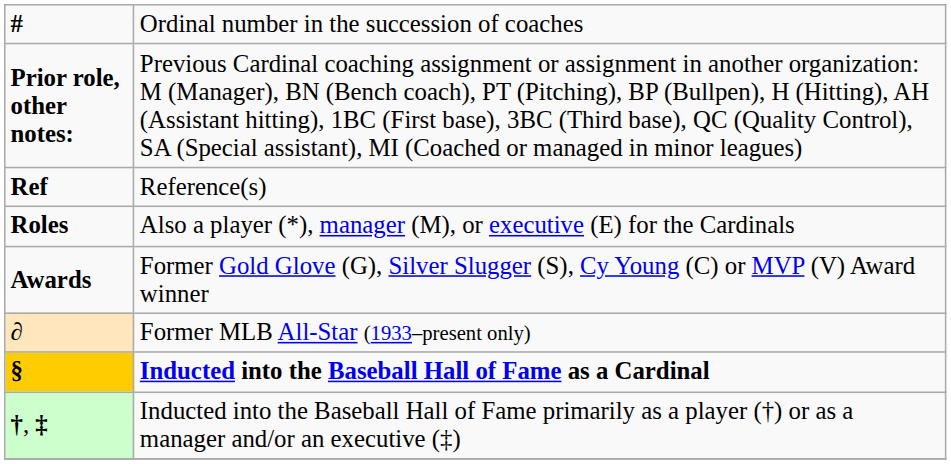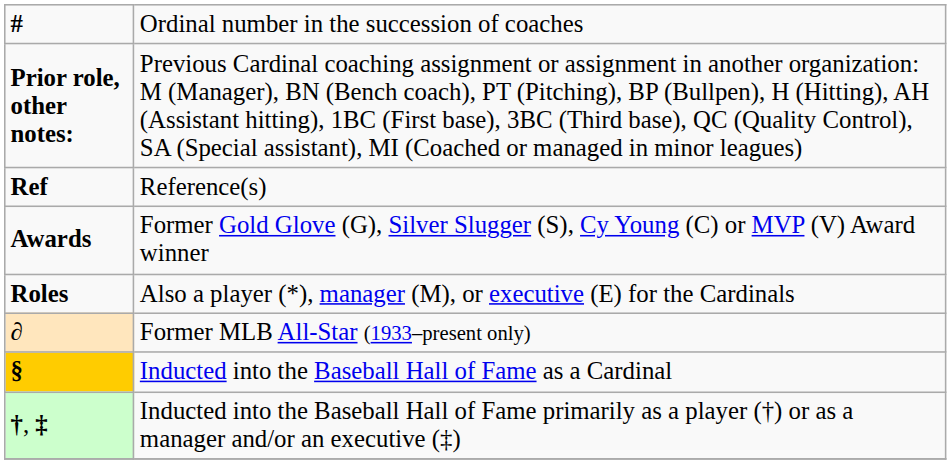 <table class="wikitable" style="font-size:100%;">
 <tr>
 <td><strong>#</strong></td>
 <td>Ordinal number in the succession of coaches</td>
 </tr>
 <tr>
 <td><strong>Prior role, other notes:</strong></td>
 <td>Previous Cardinal coaching assignment or assignment in another organization:  M (Manager), BN (Bench coach), PT (Pitching), BP (Bullpen), H (Hitting), AH (Assistant hitting), 1BC (First base), 3BC (Third base), QC (Quality Control), SA (Special assistant), MI (Coached or managed in minor leagues)</td>
 </tr>
 <tr>
 <td><strong>Ref</strong></td>
 <td>Reference(s)</td>
 </tr>
 <tr>
+<td><strong>Awards</strong></td>
+<td>Former <a href='#'>Gold Glove</a> (G), <a href='#'>Silver Slugger</a> (S), <a href='#'>Cy Young</a> (C) or <a href='#'>MVP</a> (V) Award winner</td>
+</tr>
+<tr>
 <td><strong>Roles</strong></td>
 <td>Also a player (*), <a href='#'>manager</a> (M), or <a href='#'>executive</a> (E) for the Cardinals</td>
-</tr>
-<tr>
-<td><strong>Awards</strong></td>
-<td>Former <a href='#'>Gold Glove</a> (G), <a href='#'>Silver Slugger</a> (S), <a href='#'>Cy Young</a> (C) or <a href='#'>MVP</a> (V) Award winner</td>
 </tr>
 <tr>
 <td style="background-color:#ffe6bd"><strong>∂</strong></td>
 <td>Former MLB <a href='#'>All-Star</a> <small>(<a href='#'>1933</a>–present only)</small></td>
 </tr>
 <tr>
 <td style="background-color:#ffcc00"><strong>§</strong></td>
-<td><strong><a href='#'>Inducted</a> into the <a href='#'>Baseball Hall of Fame</a> as a Cardinal</strong></td>
+<td><a href='#'>Inducted</a> into the <a href='#'>Baseball Hall of Fame</a> as a Cardinal</td>
 </tr>
 <tr>
 <td style="background-color:#ccffcc"><strong>†</strong>, <strong>‡</strong></td>
 <td>Inducted into the Baseball Hall of Fame primarily as a player (†) or as a manager and/or an executive (‡)</td>
 </tr>
 <tr>
 </tr>
 </table>
